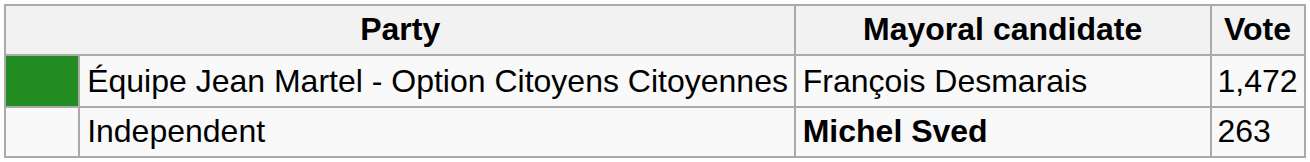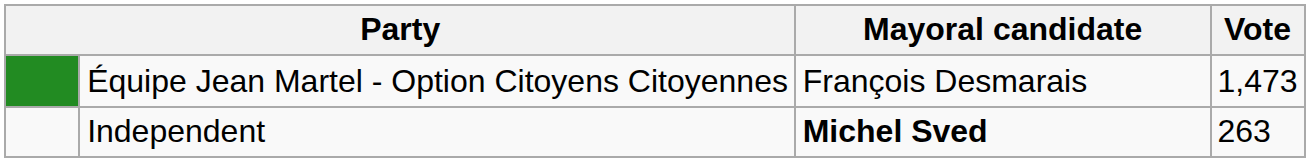 <table class="wikitable">
 <tr>
 <th bgcolor="#DDDDFF" width="230px" colspan="2">Party</th>
 <th bgcolor="#DDDDFF" width="200px">Mayoral candidate</th>
 <th bgcolor="#DDDDFF" width="30px">Vote</th>
 </tr>
 <tr>
 <td bgcolor="#228B22" width="30px"> </td>
 <td>Équipe Jean Martel - Option Citoyens Citoyennes</td>
 <td>François Desmarais</td>
-<td>1,472</td>
+<td>1,473</td>
 </tr>
 <tr>
 <td> </td>
 <td>Independent</td>
 <td><strong>Michel Sved</strong></td>
 <td>263</td>
 </tr>
 </table>
